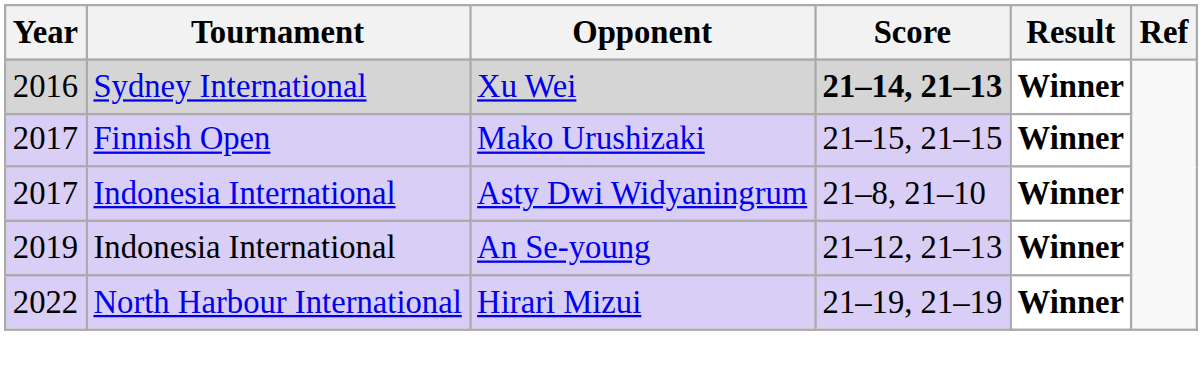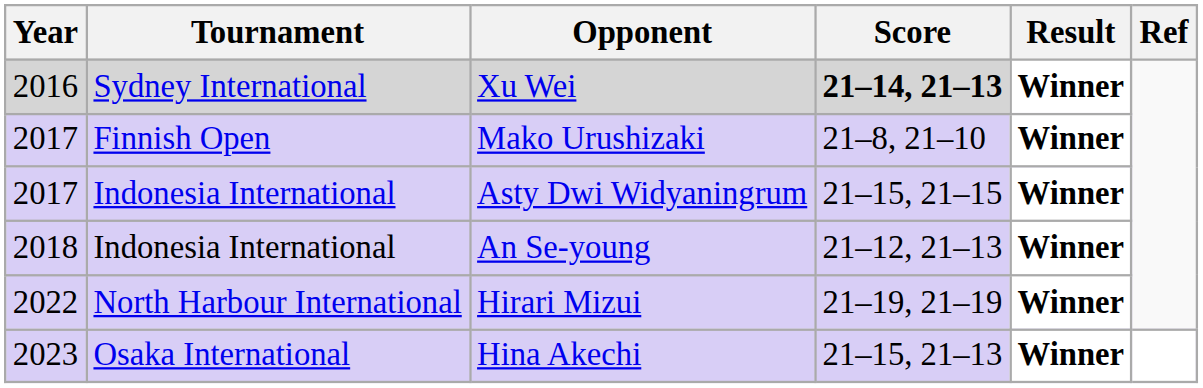 <table class="sortable wikitable" style="font-size: 90%;">
 <tr>
 <th>Year</th>
 <th>Tournament</th>
 <th>Opponent</th>
 <th>Score</th>
 <th>Result</th>
 <th>Ref</th>
 </tr>
 <tr style="background:#D5D5D5">
 <td align="center">2016</td>
 <td align="left"><a href='#'>Sydney International</a></td>
 <td align="left"> <a href='#'>Xu Wei</a></td>
 <td align="left"><strong>21–14, 21–13</strong></td>
 <td style="text-align:left; background:white"> <strong>Winner</strong></td>
 </tr>
 <tr style="background:#D8CEF6">
 <td align="center">2017</td>
 <td align="left"><a href='#'>Finnish Open</a></td>
 <td align="left"> <a href='#'>Mako Urushizaki</a></td>
-<td align="left">21–15, 21–15</td>
+<td align="left">21–8, 21–10</td>
 <td style="text-align:left; background:white"> <strong>Winner</strong></td>
 </tr>
 <tr style="background:#D8CEF6">
 <td align="center">2017</td>
 <td align="left"><a href='#'>Indonesia International</a></td>
 <td align="left"> <a href='#'>Asty Dwi Widyaningrum</a></td>
-<td align="left">21–8, 21–10</td>
+<td align="left">21–15, 21–15</td>
 <td style="text-align:left; background:white"> <strong>Winner</strong></td>
 </tr>
 <tr style="background:#D8CEF6">
-<td align="center">2019</td>
+<td align="center">2018</td>
 <td align="left">Indonesia International</td>
 <td align="left"> <a href='#'>An Se-young</a></td>
 <td align="left">21–12, 21–13</td>
 <td style="text-align:left; background:white"> <strong>Winner</strong></td>
 </tr>
 <tr style="background:#D8CEF6">
 <td align="center">2022</td>
 <td align="left"><a href='#'>North Harbour International</a></td>
 <td align="left"> <a href='#'>Hirari Mizui</a></td>
 <td align="left">21–19, 21–19</td>
 <td style="text-align:left; background:white"> <strong>Winner</strong></td>
 </tr>
+<tr style="background:#D8CEF6">
+<td align="center">2023</td>
+<td align="left"><a href='#'>Osaka International</a></td>
+<td align="left"> <a href='#'>Hina Akechi</a></td>
+<td align="left">21–15, 21–13</td>
+<td style="text-align:left; background:white"> <strong>Winner</strong></td>
+<td style="text-align:center; background:white"></td>
+</tr>
 </table>
